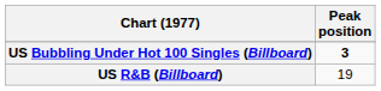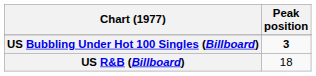 <table class="wikitable sortable plainrowheaders">
 <tr>
 <th scope="col">Chart (1977)</th>
 <th scope="col">Peak<br>position</th>
 </tr>
 <tr>
 </tr>
 <tr>
 <th scope="row">US <a href='#'>Bubbling Under Hot 100 Singles</a> (<em><a href='#'>Billboard</a></em>)</th>
 <td style="text-align:center;"><strong>3</strong></td>
 </tr>
 <tr>
 <th scope="row">US <a href='#'>R&B</a> (<em><a href='#'>Billboard</a></em>)</th>
-<td style="text-align:center;">19</td>
+<td style="text-align:center;">18</td>
 </tr>
 </table>
